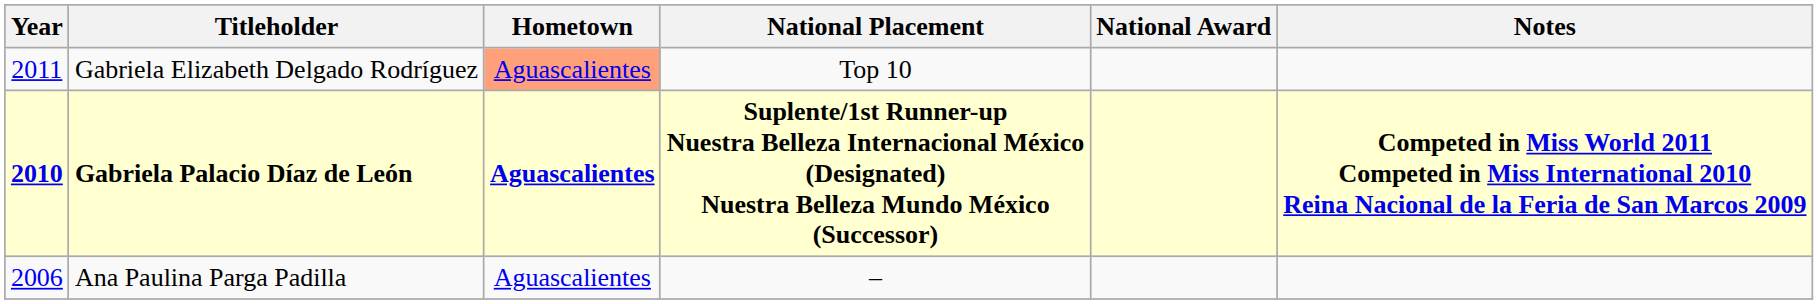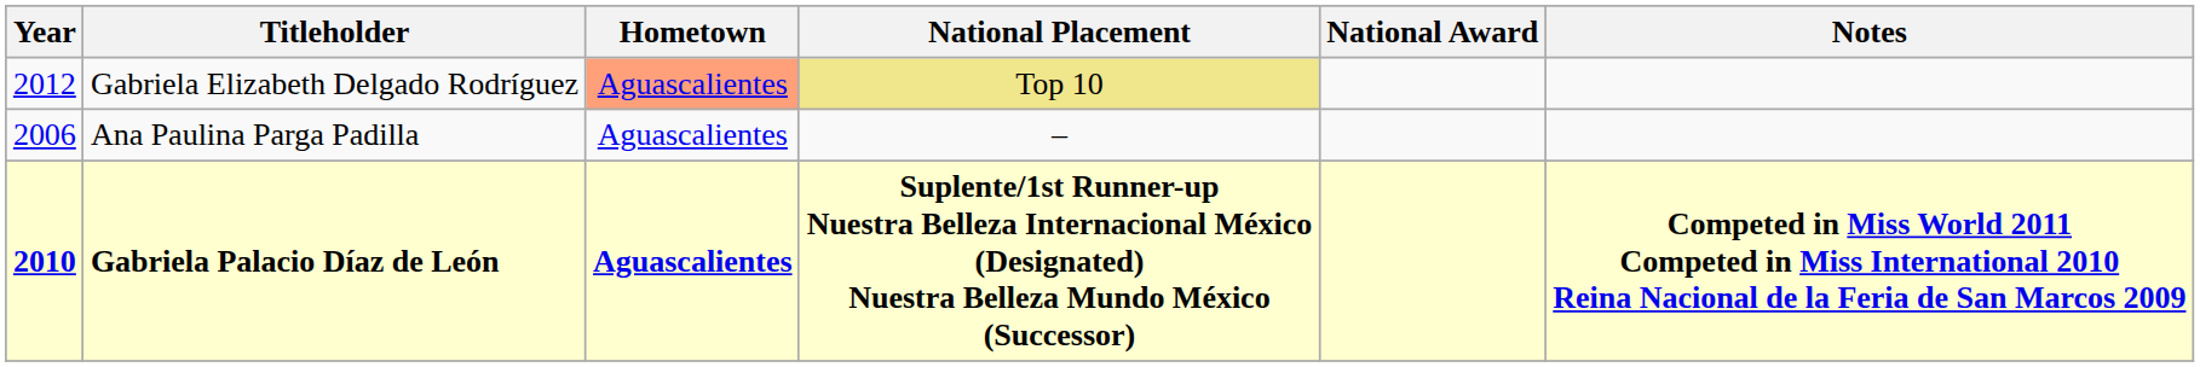 <table class="wikitable sortable" style="font-size:95%;">
 <tr>
 <th>Year</th>
 <th>Titleholder</th>
 <th>Hometown</th>
 <th>National Placement</th>
 <th>National Award</th>
 <th>Notes</th>
 </tr>
 <tr>
-<td align="center"><a href='#'>2011</a></td>
+<td align="center"><a href='#'>2012</a></td>
 <td>Gabriela Elizabeth Delgado Rodríguez</td>
 <td align="center" style="background: lightsalmon;"><a href='#'>Aguascalientes</a></td>
-<td align="center">Top 10</td>
+<td align="center" style="background: khaki;">Top 10</td>
+<td align="center"></td>
+<td align="center"></td>
+</tr>
+<tr>
+<td align="center"><a href='#'>2006</a></td>
+<td>Ana Paulina Parga Padilla</td>
+<td align="center"><a href='#'>Aguascalientes</a></td>
+<td align="center">–</td>
 <td align="center"></td>
 <td align="center"></td>
 </tr>
 <tr bgcolor="#FFFFCF">
 <td align="center"><strong><a href='#'>2010</a></strong></td>
 <td><strong>Gabriela Palacio Díaz de León</strong></td>
 <td align="center"><strong><a href='#'>Aguascalientes</a></strong></td>
 <td align="center"><strong>Suplente/1st Runner-up</strong><br><strong>Nuestra Belleza Internacional México</strong><br><strong>(Designated)</strong><br><strong>Nuestra Belleza Mundo México</strong><br><strong>(Successor)</strong></td>
 <td align="center"></td>
 <td align="center"><strong>Competed in <a href='#'>Miss World 2011</a></strong><br><strong>Competed in <a href='#'>Miss International 2010</a></strong><br><strong><a href='#'>Reina Nacional de la Feria de San Marcos 2009</a></strong></td>
 </tr>
-<tr>
-<td align="center"><a href='#'>2006</a></td>
-<td>Ana Paulina Parga Padilla</td>
-<td align="center"><a href='#'>Aguascalientes</a></td>
-<td align="center">–</td>
-<td align="center"></td>
-<td align="center"></td>
-</tr>
 </table>
